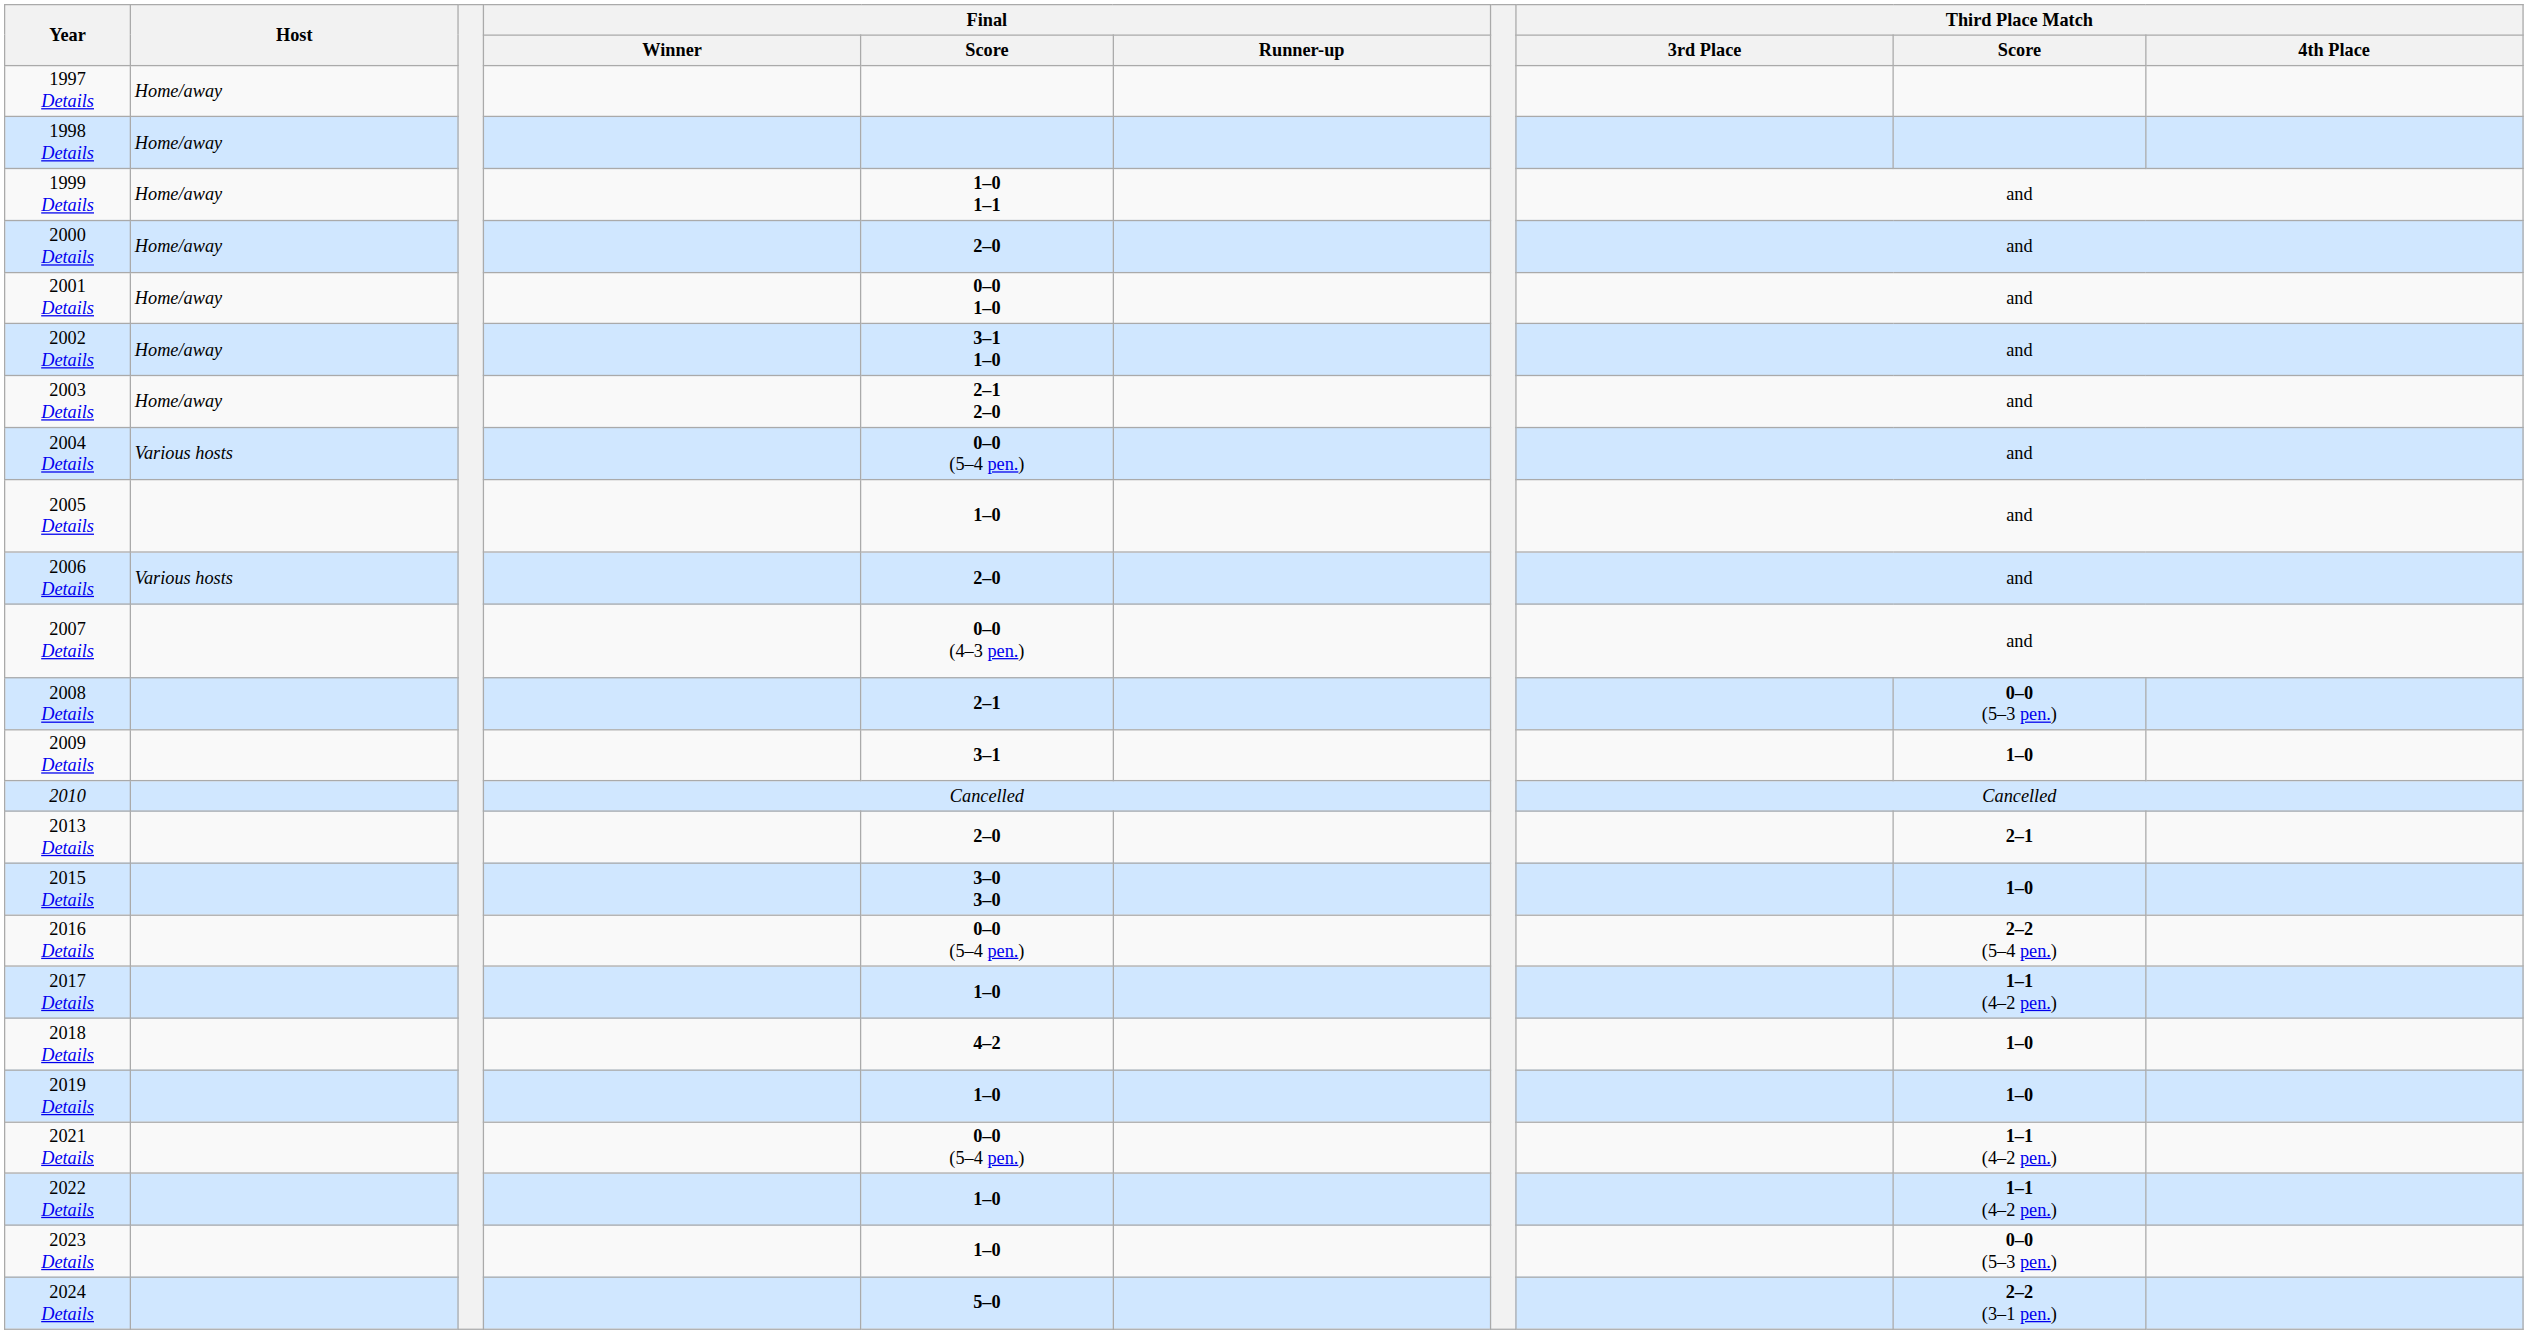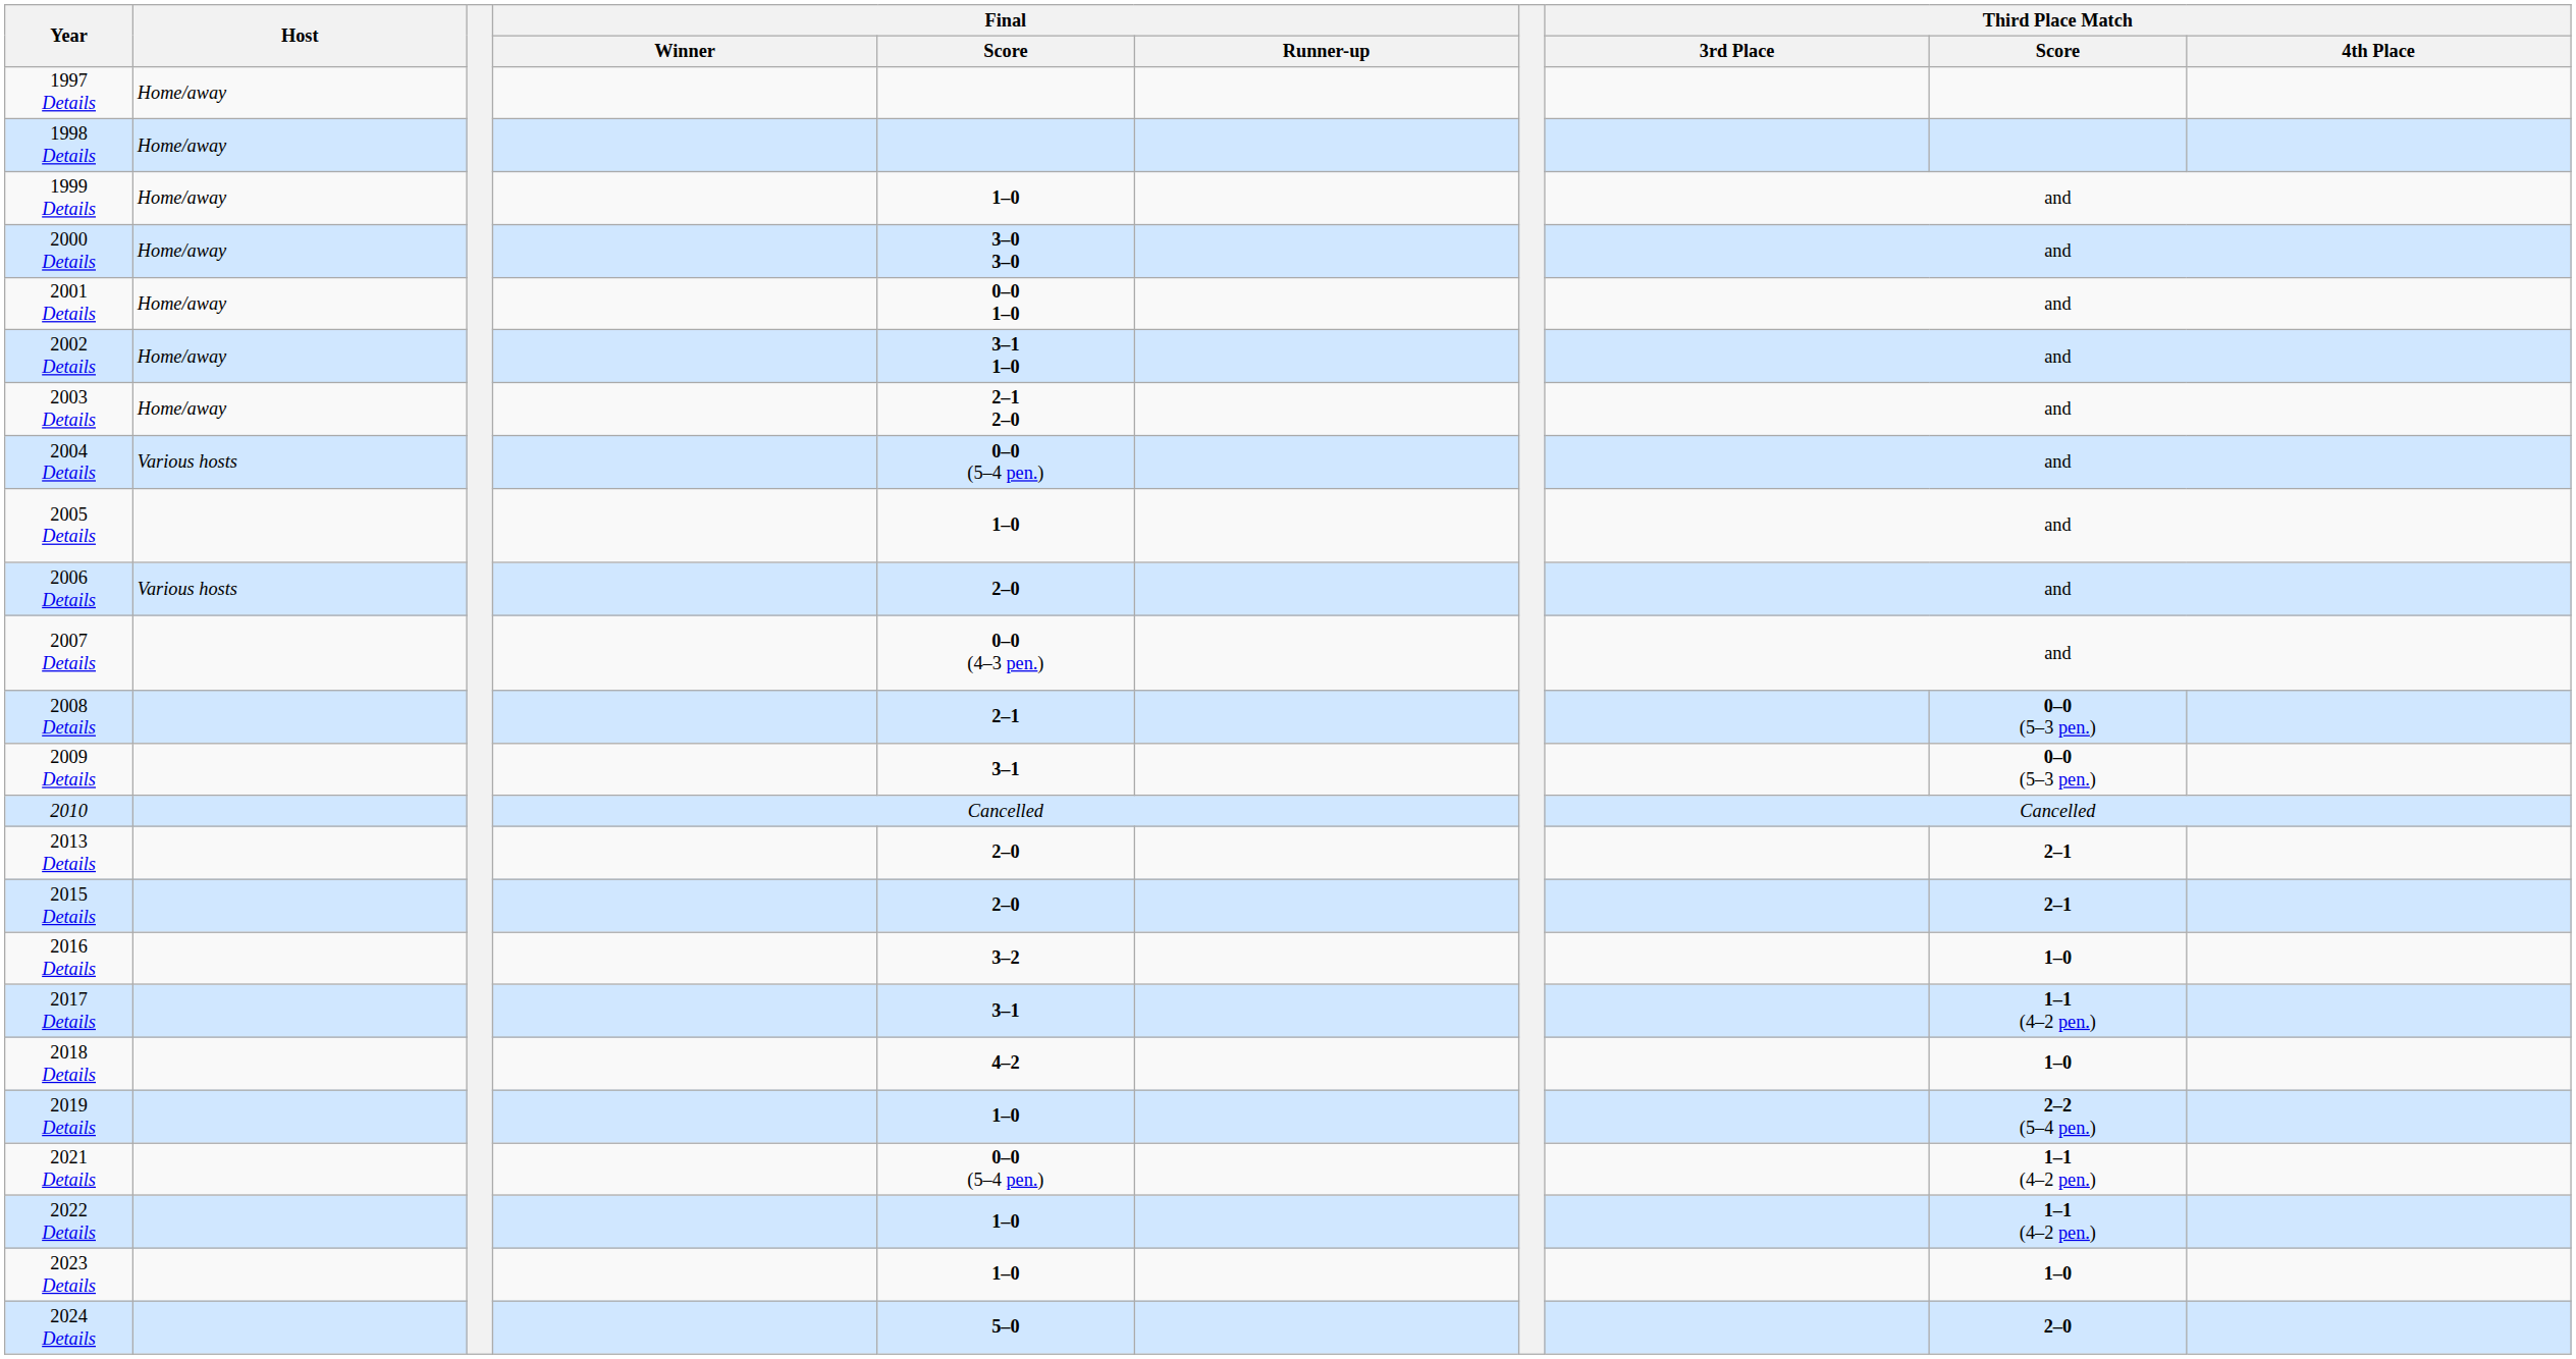 <table class="wikitable" style="font-size: 90%; text-align: center; width: 100%;">
 <tr>
 <th rowspan="2" width="5%">Year</th>
 <th rowspan="2" width="102">Host</th>
 <th width="1%" rowspan="26"></th>
 <th colspan="3">Final</th>
 <th width="1%" rowspan="26"></th>
 <th colspan="3">Third Place Match</th>
 </tr>
 <tr>
 <th width="15%">Winner</th>
 <th width="10%">Score</th>
 <th width="15%">Runner-up</th>
 <th width="15%">3rd Place</th>
 <th width="10%">Score</th>
 <th width="15%">4th Place</th>
 </tr>
 <tr>
 <td>1997<br><em><a href='#'>Details</a></em></td>
 <td align=left><em>Home/away</em></td>
 <td><strong></strong></td>
 <td></td>
 <td></td>
 <td></td>
 <td></td>
 <td></td>
 </tr>
 <tr bgcolor=#D0E7FF>
 <td>1998<br><em><a href='#'>Details</a></em></td>
 <td align=left><em>Home/away</em></td>
 <td><strong></strong></td>
 <td></td>
 <td></td>
 <td></td>
 <td></td>
 <td></td>
 </tr>
 <tr>
 <td>1999<br><em><a href='#'>Details</a></em></td>
 <td align=left><em>Home/away</em></td>
 <td><strong></strong></td>
-<td><strong>1–0</strong><br> <strong>1–1</strong></td>
+<td><strong>1–0</strong></td>
 <td></td>
 <td colspan=3> and </td>
 </tr>
 <tr bgcolor=#D0E7FF>
 <td>2000<br><em><a href='#'>Details</a></em></td>
 <td align=left><em>Home/away</em></td>
 <td><strong></strong></td>
-<td><strong>2–0</strong></td>
+<td><strong>3–0</strong><br> <strong>3–0</strong></td>
 <td></td>
 <td colspan=3> and </td>
 </tr>
 <tr>
 <td>2001<br><em><a href='#'>Details</a></em></td>
 <td align=left><em>Home/away</em></td>
 <td><strong></strong></td>
 <td><strong>0–0</strong><br> <strong>1–0</strong></td>
 <td></td>
 <td colspan=3> and </td>
 </tr>
 <tr bgcolor=#D0E7FF>
 <td>2002<br><em><a href='#'>Details</a></em></td>
 <td align=left><em>Home/away</em></td>
 <td><strong></strong></td>
 <td><strong>3–1</strong><br> <strong>1–0</strong></td>
 <td></td>
 <td colspan=3> and </td>
 </tr>
 <tr>
 <td>2003<br><em><a href='#'>Details</a></em></td>
 <td align=left><em>Home/away</em></td>
 <td><strong></strong></td>
 <td><strong>2–1</strong><br> <strong>2–0</strong></td>
 <td></td>
 <td colspan=3> and </td>
 </tr>
 <tr bgcolor=#D0E7FF>
 <td>2004<br><em><a href='#'>Details</a></em></td>
 <td align=left><em>Various hosts</em></td>
 <td><strong></strong></td>
 <td><strong>0–0</strong><br>(5–4 <a href='#'>pen.</a>)</td>
 <td></td>
 <td colspan=3> and </td>
 </tr>
 <tr>
 <td>2005<br><em><a href='#'>Details</a></em></td>
 <td align=left><br><br><br></td>
 <td><strong></strong></td>
 <td><strong>1–0</strong></td>
 <td></td>
 <td colspan=3> and </td>
 </tr>
 <tr bgcolor=#D0E7FF>
 <td>2006<br><em><a href='#'>Details</a></em></td>
 <td align=left><em>Various hosts</em></td>
 <td><strong></strong></td>
 <td><strong>2–0</strong></td>
 <td></td>
 <td colspan=3> and </td>
 </tr>
 <tr>
 <td>2007<br><em><a href='#'>Details</a></em></td>
 <td align=left><br><br><br></td>
 <td><strong></strong></td>
 <td><strong>0–0</strong><br> (4–3 <a href='#'>pen.</a>)</td>
 <td></td>
 <td colspan=3> and </td>
 </tr>
 <tr bgcolor=#D0E7FF>
 <td>2008<br><em><a href='#'>Details</a></em></td>
 <td align=left></td>
 <td><strong></strong></td>
 <td><strong>2–1</strong></td>
 <td></td>
 <td></td>
 <td><strong>0–0</strong><br>(5–3 <a href='#'>pen.</a>)</td>
 <td></td>
 </tr>
 <tr>
 <td>2009<br><em><a href='#'>Details</a></em></td>
 <td align=left></td>
 <td><strong></strong></td>
 <td><strong>3–1</strong></td>
 <td></td>
 <td></td>
-<td><strong>1–0</strong></td>
+<td><strong>0–0</strong><br>(5–3 <a href='#'>pen.</a>)</td>
 <td></td>
 </tr>
 <tr bgcolor=#D0E7FF>
 <td><em>2010</em></td>
 <td align=left><em></em></td>
 <td colspan="3"><em>Cancelled</em></td>
 <td colspan="3"><em>Cancelled</em></td>
 </tr>
 <tr>
 <td>2013<br><em><a href='#'>Details</a></em></td>
 <td align=left></td>
 <td><strong></strong></td>
 <td><strong>2–0</strong></td>
 <td></td>
 <td></td>
 <td><strong>2–1</strong></td>
 <td></td>
 </tr>
 <tr bgcolor=#D0E7FF>
 <td>2015<br><em><a href='#'>Details</a></em></td>
 <td align=left></td>
 <td><strong></strong></td>
-<td><strong>3–0</strong><br> <strong>3–0</strong></td>
+<td><strong>2–0</strong></td>
 <td></td>
 <td></td>
-<td><strong>1–0</strong></td>
+<td><strong>2–1</strong></td>
 <td></td>
 </tr>
 <tr>
 <td>2016<br><em><a href='#'>Details</a></em></td>
 <td align=left></td>
 <td><strong></strong></td>
-<td><strong>0–0</strong> <br> (5–4 <a href='#'>pen.</a>)</td>
+<td><strong>3–2</strong></td>
 <td></td>
 <td></td>
-<td><strong>2–2</strong> <br>(5–4 <a href='#'>pen.</a>)</td>
+<td><strong>1–0</strong></td>
 <td></td>
 </tr>
 <tr bgcolor=#D0E7FF>
 <td>2017<br><em><a href='#'>Details</a></em></td>
 <td align=left></td>
 <td><strong></strong></td>
-<td><strong>1–0</strong></td>
+<td><strong>3–1</strong></td>
 <td></td>
 <td></td>
 <td><strong>1–1</strong> <br> (4–2 <a href='#'>pen.</a>)</td>
 <td></td>
 </tr>
 <tr>
 <td>2018<br><em><a href='#'>Details</a></em></td>
 <td align=left></td>
 <td><strong></strong></td>
 <td><strong>4–2</strong> </td>
 <td></td>
 <td></td>
 <td><strong>1–0</strong></td>
 <td></td>
 </tr>
 <tr bgcolor=#D0E7FF>
 <td>2019<br><em><a href='#'>Details</a></em></td>
 <td align=left></td>
 <td><strong></strong></td>
 <td><strong>1–0</strong></td>
 <td></td>
 <td></td>
-<td><strong>1–0</strong></td>
+<td><strong>2–2</strong> <br>(5–4 <a href='#'>pen.</a>)</td>
 <td></td>
 </tr>
 <tr>
 <td>2021<br><em><a href='#'>Details</a></em></td>
 <td align=left></td>
 <td><strong></strong></td>
 <td><strong>0–0</strong> <br> (5–4 <a href='#'>pen.</a>)</td>
 <td></td>
 <td></td>
 <td><strong>1–1</strong> <br> (4–2 <a href='#'>pen.</a>)</td>
 <td></td>
 </tr>
 <tr bgcolor=#D0E7FF>
 <td>2022<br><em><a href='#'>Details</a></em></td>
 <td align=left></td>
 <td><strong></strong></td>
 <td><strong>1–0</strong> </td>
 <td></td>
 <td></td>
 <td><strong>1–1</strong> <br> (4–2 <a href='#'>pen.</a>)</td>
 <td></td>
 </tr>
 <tr>
 <td>2023<br><em><a href='#'>Details</a></em></td>
 <td align=left></td>
 <td><strong></strong></td>
 <td><strong>1–0</strong></td>
 <td></td>
 <td></td>
-<td><strong>0–0</strong><br>(5–3 <a href='#'>pen.</a>)</td>
+<td><strong>1–0</strong></td>
 <td></td>
 </tr>
 <tr bgcolor=#D0E7FF>
 <td>2024<br><em><a href='#'>Details</a></em></td>
 <td align=left></td>
 <td><strong></strong></td>
 <td><strong>5–0</strong></td>
 <td></td>
 <td></td>
-<td><strong>2–2</strong><br>(3–1 <a href='#'>pen.</a>)</td>
+<td><strong>2–0</strong></td>
 <td></td>
 </tr>
 </table>
